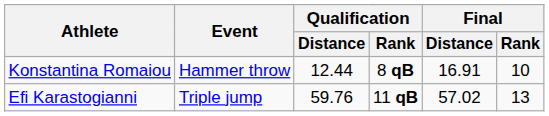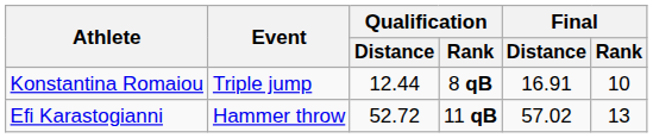 <table class=wikitable style="font-size:90%">
 <tr>
 <th rowspan=2>Athlete</th>
 <th rowspan=2>Event</th>
 <th colspan=2>Qualification</th>
 <th colspan=2>Final</th>
 </tr>
 <tr style="font-size:95%">
 <th>Distance</th>
 <th>Rank</th>
 <th>Distance</th>
 <th>Rank</th>
 </tr>
 <tr align=center>
 <td align=left><a href='#'>Konstantina Romaiou</a></td>
-<td align=left><a href='#'>Hammer throw</a></td>
+<td align=left><a href='#'>Triple jump</a></td>
 <td>12.44</td>
 <td>8 <strong>qB</strong></td>
 <td>16.91</td>
 <td>10</td>
 </tr>
 <tr align=center>
 <td align=left><a href='#'>Efi Karastogianni</a></td>
-<td align=left><a href='#'>Triple jump</a></td>
-<td>59.76</td>
+<td align=left><a href='#'>Hammer throw</a></td>
+<td>52.72</td>
 <td>11 <strong>qB</strong></td>
 <td>57.02</td>
 <td>13</td>
 </tr>
 </table>
